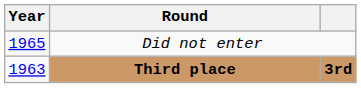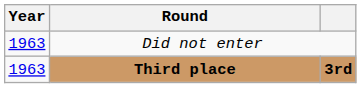 <table class="wikitable" style="text-align: center; font-size:90%">
 <tr>
 <th>Year</th>
 <th style="width:200px">Round</th>
 <th></th>
 </tr>
 <tr>
-<td><a href='#'>1965</a></td>
+<td><a href='#'>1963</a></td>
 <td colspan="2"><em>Did not enter</em></td>
 </tr>
 <tr>
 <td><a href='#'>1963</a></td>
 <td bgcolor="cc9966"><strong>Third place</strong></td>
 <td bgcolor="cc9966"><strong>3rd</strong></td>
 </tr>
 </table>
